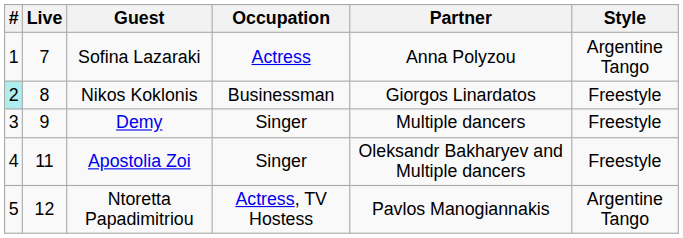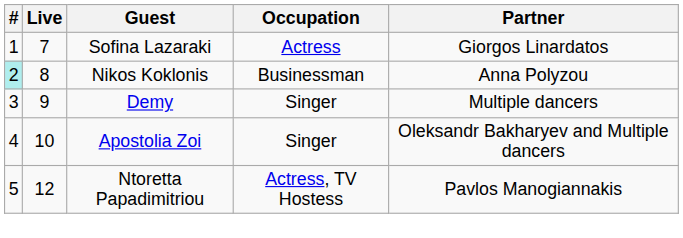 <table class="wikitable sortable" style="text-align:center;">
 <tr>
 <th>#</th>
 <th>Live</th>
 <th>Guest</th>
 <th>Occupation</th>
 <th>Partner</th>
-<th>Style</th>
 </tr>
 <tr>
 <td>1</td>
 <td>7</td>
 <td>Sofina Lazaraki</td>
 <td><a href='#'>Actress</a></td>
-<td>Anna Polyzou</td>
-<td>Argentine Tango</td>
+<td>Giorgos Linardatos</td>
 </tr>
 <tr>
 <td style="background: paleturquoise;">2</td>
 <td>8</td>
 <td>Nikos Koklonis</td>
 <td>Businessman</td>
-<td>Giorgos Linardatos</td>
-<td>Freestyle</td>
+<td>Anna Polyzou</td>
 </tr>
 <tr>
 <td>3</td>
 <td>9</td>
 <td><a href='#'>Demy</a></td>
 <td>Singer</td>
 <td>Multiple dancers</td>
-<td>Freestyle</td>
 </tr>
 <tr>
 <td>4</td>
-<td>11</td>
+<td>10</td>
 <td><a href='#'>Apostolia Zoi</a></td>
 <td>Singer</td>
 <td>Oleksandr Bakharyev and Multiple dancers</td>
-<td>Freestyle</td>
 </tr>
 <tr>
 <td>5</td>
 <td>12</td>
 <td>Ntoretta Papadimitriou</td>
 <td><a href='#'>Actress</a>, TV Hostess</td>
 <td>Pavlos Manogiannakis</td>
-<td>Argentine Tango</td>
 </tr>
 </table>
